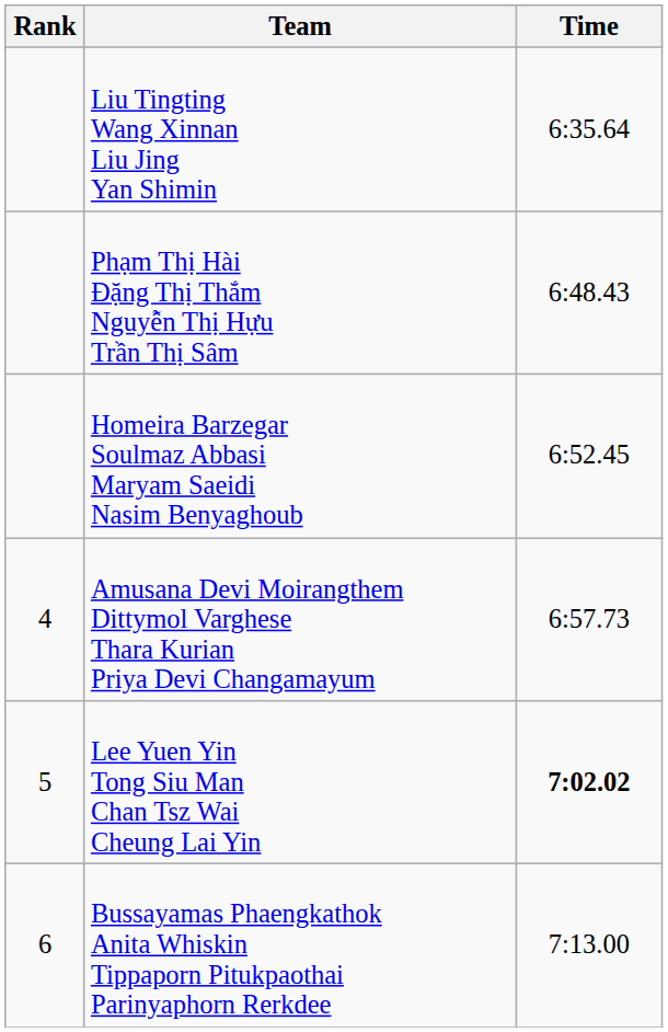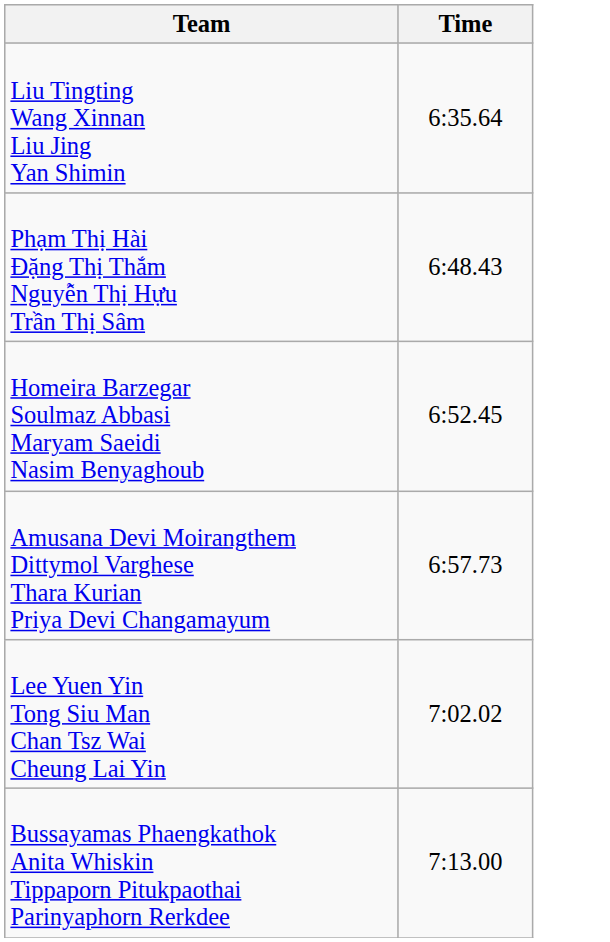 <table class=wikitable style="text-align:center">
 <tr>
-<th width=40>Rank</th>
 <th width=250>Team</th>
 <th width=80>Time</th>
 </tr>
 <tr>
-<td></td>
 <td align=left><br><a href='#'>Liu Tingting</a><br><a href='#'>Wang Xinnan</a><br><a href='#'>Liu Jing</a><br><a href='#'>Yan Shimin</a></td>
 <td>6:35.64</td>
 </tr>
 <tr>
-<td></td>
 <td align=left><br><a href='#'>Phạm Thị Hài</a><br><a href='#'>Đặng Thị Thắm</a><br><a href='#'>Nguyễn Thị Hựu</a><br><a href='#'>Trần Thị Sâm</a></td>
 <td>6:48.43</td>
 </tr>
 <tr>
-<td></td>
 <td align=left><br><a href='#'>Homeira Barzegar</a><br><a href='#'>Soulmaz Abbasi</a><br><a href='#'>Maryam Saeidi</a><br><a href='#'>Nasim Benyaghoub</a></td>
 <td>6:52.45</td>
 </tr>
 <tr>
-<td>4</td>
 <td align=left><br><a href='#'>Amusana Devi Moirangthem</a><br><a href='#'>Dittymol Varghese</a><br><a href='#'>Thara Kurian</a><br><a href='#'>Priya Devi Changamayum</a></td>
 <td>6:57.73</td>
 </tr>
 <tr>
-<td>5</td>
 <td align=left><br><a href='#'>Lee Yuen Yin</a><br><a href='#'>Tong Siu Man</a><br><a href='#'>Chan Tsz Wai</a><br><a href='#'>Cheung Lai Yin</a></td>
-<td><strong>7:02.02</strong></td>
+<td>7:02.02</td>
 </tr>
 <tr>
-<td>6</td>
 <td align=left><br><a href='#'>Bussayamas Phaengkathok</a><br><a href='#'>Anita Whiskin</a><br><a href='#'>Tippaporn Pitukpaothai</a><br><a href='#'>Parinyaphorn Rerkdee</a></td>
 <td>7:13.00</td>
 </tr>
 </table>
